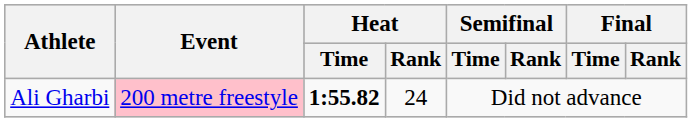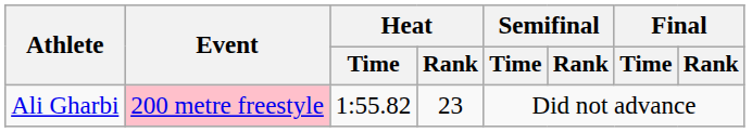 <table class=wikitable style="font-size:90%">
 <tr>
 <th rowspan="2">Athlete</th>
 <th rowspan="2">Event</th>
 <th colspan="2">Heat</th>
 <th colspan="2">Semifinal</th>
 <th colspan="2">Final</th>
 </tr>
 <tr style="font-size:95%">
 <th>Time</th>
 <th>Rank</th>
 <th>Time</th>
 <th>Rank</th>
 <th>Time</th>
 <th>Rank</th>
 </tr>
 <tr align=center>
 <td style="text-align:left;"><a href='#'>Ali Gharbi</a></td>
 <td align=left style="background: pink;"><a href='#'>200 metre freestyle</a></td>
-<td align=center><strong>1:55.82</strong></td>
-<td align=center>24</td>
+<td align=center>1:55.82</td>
+<td align=center>23</td>
 <td colspan="4" style="text-align:center;">Did not advance</td>
 </tr>
 </table>
